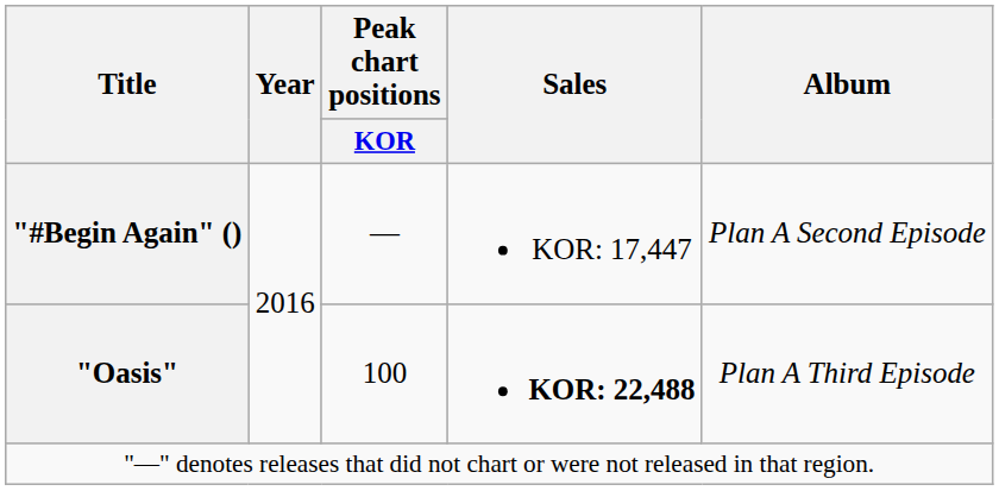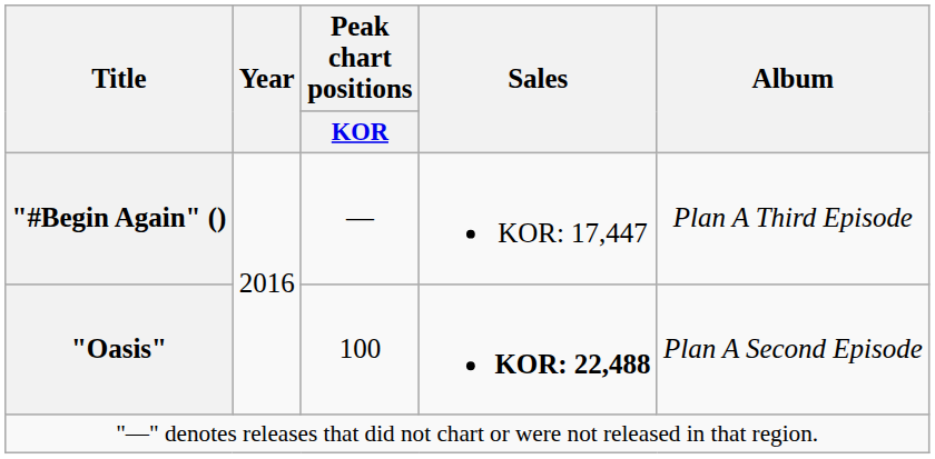 <table class="wikitable plainrowheaders" style="text-align:center;">
 <tr>
 <th scope="col" rowspan="2">Title</th>
 <th scope="col" rowspan="2">Year</th>
 <th colspan="1" scope="col">Peak chart<br> positions</th>
 <th scope="col" rowspan="2">Sales</th>
 <th scope="col" rowspan="2">Album</th>
 </tr>
 <tr>
 <th scope="col" style="width:3em;font-size:90%;"><a href='#'>KOR</a><br></th>
 </tr>
 <tr>
 <th scope=row>"#Begin Again" () <br></th>
 <td rowspan="2">2016</td>
 <td>—</td>
 <td><br><ul><li>KOR: 17,447</li></ul></td>
-<td><em>Plan A Second Episode</em></td>
+<td><em>Plan A Third Episode</em></td>
 </tr>
 <tr>
 <th scope="row">"Oasis" <br></th>
 <td>100</td>
 <td><strong><br><ul><li>KOR: 22,488</li></ul></strong></td>
-<td><em>Plan A Third Episode</em></td>
+<td><em>Plan A Second Episode</em></td>
 </tr>
 <tr>
 <td colspan="5" style="text-align:center; font-size:85%;">"—" denotes releases that did not chart or were not released in that region.</td>
 </tr>
 </table>
